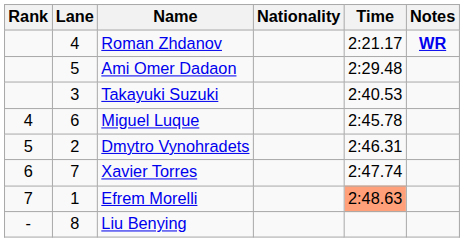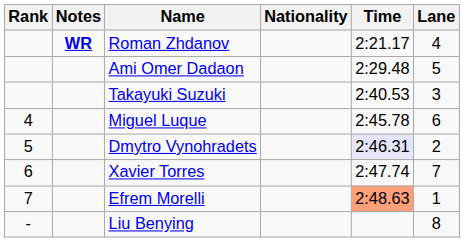 <table class="wikitable sortable" style="text-align:center">
 <tr>
 <th>Rank</th>
-<th>Lane</th>
+<th>Notes</th>
 <th>Name</th>
 <th>Nationality</th>
 <th>Time</th>
-<th>Notes</th>
+<th>Lane</th>
 </tr>
 <tr>
 <td></td>
-<td>4</td>
+<td><strong><a href='#'>WR</a></strong></td>
 <td align=left><a href='#'>Roman Zhdanov</a></td>
 <td align=left></td>
 <td>2:21.17</td>
-<td><strong><a href='#'>WR</a></strong></td>
+<td>4</td>
 </tr>
 <tr>
 <td></td>
-<td>5</td>
+<td></td>
 <td align=left><a href='#'>Ami Omer Dadaon</a></td>
 <td align=left></td>
 <td>2:29.48</td>
-<td></td>
+<td>5</td>
 </tr>
 <tr>
 <td></td>
-<td>3</td>
+<td></td>
 <td align=left><a href='#'>Takayuki Suzuki</a></td>
 <td align=left></td>
 <td>2:40.53</td>
-<td></td>
+<td>3</td>
 </tr>
 <tr>
 <td>4</td>
-<td>6</td>
+<td></td>
 <td align=left><a href='#'>Miguel Luque</a></td>
 <td align=left></td>
 <td>2:45.78</td>
-<td></td>
+<td>6</td>
 </tr>
 <tr>
 <td>5</td>
-<td>2</td>
+<td></td>
 <td align=left><a href='#'>Dmytro Vynohradets</a></td>
 <td align=left></td>
-<td>2:46.31</td>
-<td></td>
+<td style="background: lavender;">2:46.31</td>
+<td>2</td>
 </tr>
 <tr>
 <td>6</td>
-<td>7</td>
+<td></td>
 <td align=left><a href='#'>Xavier Torres</a></td>
 <td align=left></td>
 <td>2:47.74</td>
-<td></td>
+<td>7</td>
 </tr>
 <tr>
 <td>7</td>
-<td>1</td>
+<td></td>
 <td align=left><a href='#'>Efrem Morelli</a></td>
 <td align=left></td>
 <td style="background: lightsalmon;">2:48.63</td>
-<td></td>
+<td>1</td>
 </tr>
 <tr>
 <td>-</td>
-<td>8</td>
+<td></td>
 <td align=left><a href='#'>Liu Benying</a></td>
 <td align=left></td>
 <td></td>
-<td></td>
+<td>8</td>
 </tr>
 </table>
